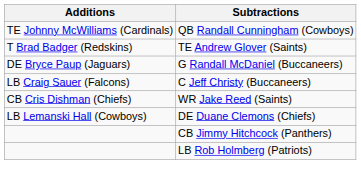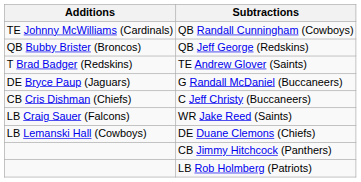 <table class="wikitable">
 <tr>
 <th>Additions</th>
 <th>Subtractions</th>
 </tr>
 <tr>
 <td>TE <a href='#'>Johnny McWilliams</a> (Cardinals)</td>
 <td>QB <a href='#'>Randall Cunningham</a> (Cowboys)</td>
 </tr>
 <tr>
+<td>QB <a href='#'>Bubby Brister</a> (Broncos)</td>
+<td>QB <a href='#'>Jeff George</a> (Redskins)</td>
+</tr>
+<tr>
 <td>T <a href='#'>Brad Badger</a> (Redskins)</td>
 <td>TE <a href='#'>Andrew Glover</a> (Saints)</td>
 </tr>
 <tr>
 <td>DE <a href='#'>Bryce Paup</a> (Jaguars)</td>
 <td>G <a href='#'>Randall McDaniel</a> (Buccaneers)</td>
 </tr>
 <tr>
-<td>LB <a href='#'>Craig Sauer</a> (Falcons)</td>
+<td>CB <a href='#'>Cris Dishman</a> (Chiefs)</td>
 <td>C <a href='#'>Jeff Christy</a> (Buccaneers)</td>
 </tr>
 <tr>
-<td>CB <a href='#'>Cris Dishman</a> (Chiefs)</td>
+<td>LB <a href='#'>Craig Sauer</a> (Falcons)</td>
 <td>WR <a href='#'>Jake Reed</a> (Saints)</td>
 </tr>
 <tr>
 <td>LB <a href='#'>Lemanski Hall</a> (Cowboys)</td>
 <td>DE <a href='#'>Duane Clemons</a> (Chiefs)</td>
 </tr>
 <tr>
 <td></td>
 <td>CB <a href='#'>Jimmy Hitchcock</a> (Panthers)</td>
 </tr>
 <tr>
 <td></td>
 <td>LB <a href='#'>Rob Holmberg</a> (Patriots)</td>
 </tr>
 </table>
